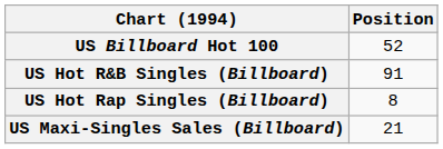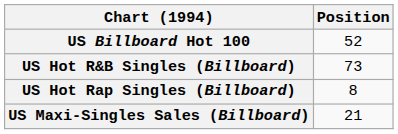 <table class="wikitable sortable plainrowheaders" style="text-align:center">
 <tr>
 <th>Chart (1994)</th>
 <th>Position</th>
 </tr>
 <tr>
 <th scope="row">US <em>Billboard</em> Hot 100</th>
 <td>52</td>
 </tr>
 <tr>
 <th scope="row">US Hot R&B Singles (<em>Billboard</em>)</th>
-<td>91</td>
+<td>73</td>
 </tr>
 <tr>
 <th scope="row">US Hot Rap Singles (<em>Billboard</em>)</th>
 <td>8</td>
 </tr>
 <tr>
 <th scope="row">US Maxi-Singles Sales (<em>Billboard</em>)</th>
 <td>21</td>
 </tr>
 </table>
